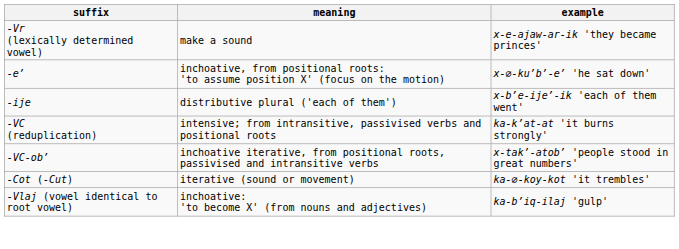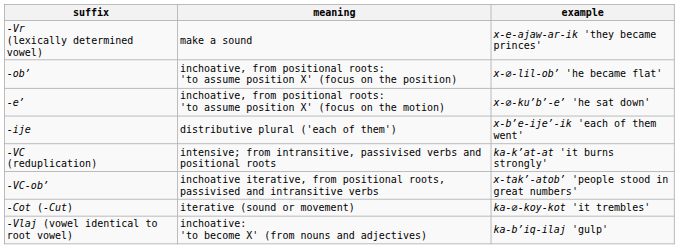 <table class="wikitable">
 <tr>
 <th>suffix</th>
 <th>meaning</th>
 <th>example</th>
 </tr>
 <tr>
 <td><em>-Vr</em><br>(lexically determined vowel)</td>
 <td>make a sound</td>
 <td><em>x-e-ajaw-ar-ik</em> 'they became princes'</td>
+</tr>
+<tr>
+<td><em>-obʼ</em></td>
+<td>inchoative, from positional roots:<br>'to assume position X' (focus on the position)</td>
+<td><em>x-∅-lil-obʼ</em> 'he became flat'</td>
 </tr>
 <tr>
 <td><em>-eʼ</em></td>
 <td>inchoative, from positional roots:<br>'to assume position X' (focus on the motion)</td>
 <td><em>x-∅-kuʼbʼ-eʼ</em> 'he sat down'</td>
 </tr>
 <tr>
 <td><em>-ije</em></td>
 <td>distributive plural ('each of them')</td>
 <td><em>x-bʼe-ijeʼ-ik</em> 'each of them went'</td>
 </tr>
 <tr>
 <td><em>-VC</em><br>(reduplication)</td>
 <td>intensive; from intransitive, passivised verbs and positional roots</td>
 <td><em>ka-kʼat-at</em> 'it burns strongly'</td>
 </tr>
 <tr>
 <td><em>-VC-obʼ</em></td>
 <td>inchoative iterative, from positional roots, passivised and intransitive verbs</td>
 <td><em>x-takʼ-atobʼ</em> 'people stood in great numbers'</td>
 </tr>
 <tr>
 <td><em>-Cot</em> (<em>-Cut</em>)</td>
 <td>iterative (sound or movement)</td>
 <td><em>ka-∅-koy-kot</em> 'it trembles'</td>
 </tr>
 <tr>
 <td><em>-Vlaj</em> (vowel identical to root vowel)</td>
 <td>inchoative:<br>'to become X' (from nouns and adjectives)</td>
 <td><em>ka-bʼiq-ilaj</em> 'gulp'</td>
 </tr>
 </table>
